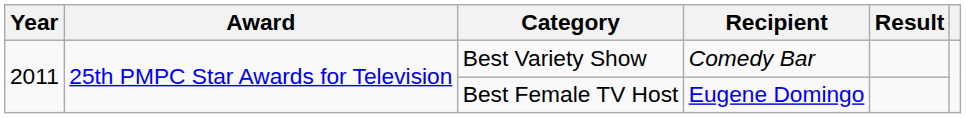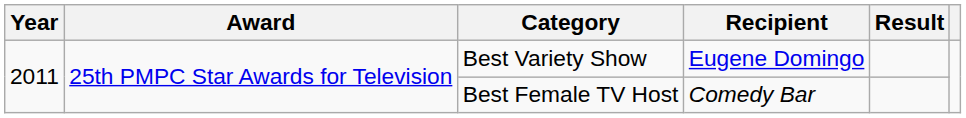 <table class="wikitable">
 <tr>
 <th>Year</th>
 <th>Award</th>
 <th>Category</th>
 <th>Recipient</th>
 <th>Result</th>
 <th></th>
 </tr>
 <tr>
 <td rowspan=2>2011</td>
 <td rowspan=2><a href='#'>25th PMPC Star Awards for Television</a></td>
 <td>Best Variety Show</td>
-<td><em>Comedy Bar</em></td>
+<td><a href='#'>Eugene Domingo</a></td>
 <td></td>
 <td rowspan=2></td>
 </tr>
 <tr>
 <td>Best Female TV Host</td>
-<td><a href='#'>Eugene Domingo</a></td>
+<td><em>Comedy Bar</em></td>
 <td></td>
 </tr>
 </table>
